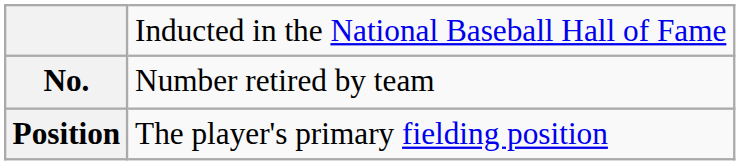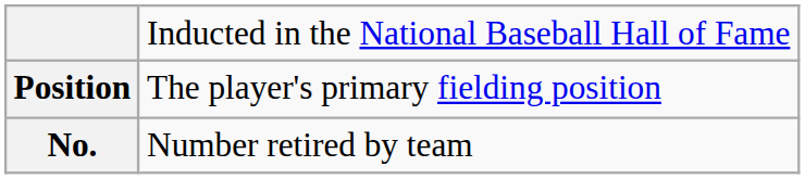 <table class="wikitable plainrowheaders" style="font-size:85%">
 <tr>
 <th scope="row" style="text-align:center"></th>
 <td>Inducted in the <a href='#'>National Baseball Hall of Fame</a></td>
 </tr>
 <tr>
+<th scope="row" style="text-align:center"><strong>Position</strong></th>
+<td>The player's primary <a href='#'>fielding position</a></td>
+</tr>
+<tr>
 <th scope="row" style="text-align:center">No.</th>
 <td>Number retired by team</td>
 </tr>
-<tr>
-<th scope="row" style="text-align:center"><strong>Position</strong></th>
-<td>The player's primary <a href='#'>fielding position</a></td>
-</tr>
 </table>
